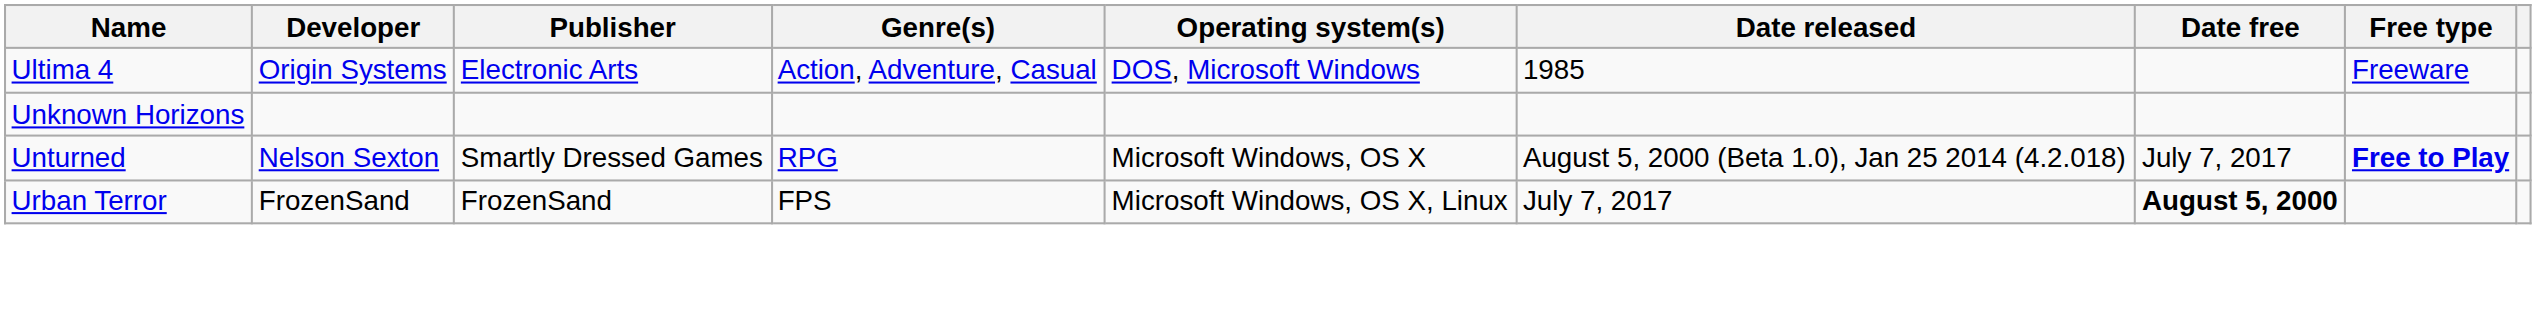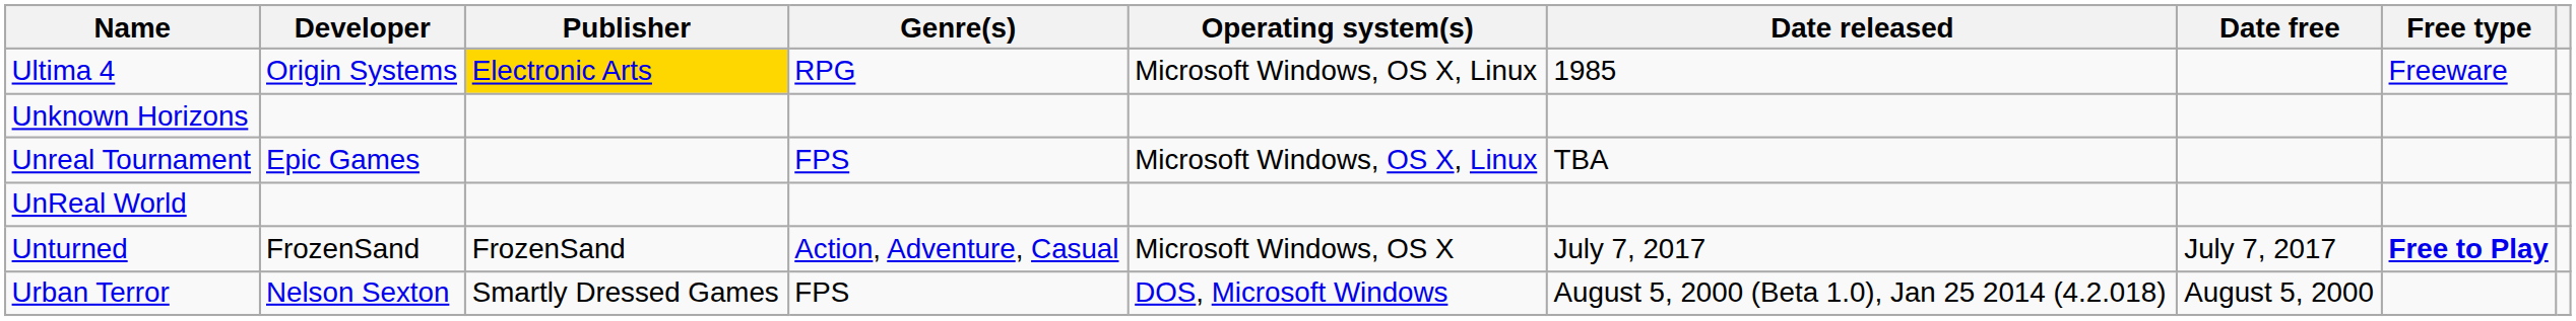 <table class="wikitable sortable" style="font-size:85%; width:98%">
 <tr>
 <th>Name</th>
 <th>Developer</th>
 <th>Publisher</th>
 <th>Genre(s)</th>
 <th>Operating system(s)</th>
 <th>Date released</th>
 <th>Date free</th>
 <th>Free type</th>
 <th></th>
 </tr>
 <tr>
 <td><a href='#'>Ultima 4</a></td>
 <td><a href='#'>Origin Systems</a></td>
-<td><a href='#'>Electronic Arts</a></td>
-<td><a href='#'>Action</a>, <a href='#'>Adventure</a>, <a href='#'>Casual</a></td>
-<td><a href='#'>DOS</a>, <a href='#'>Microsoft Windows</a></td>
+<td style="background: gold;"><a href='#'>Electronic Arts</a></td>
+<td><a href='#'>RPG</a></td>
+<td>Microsoft Windows, OS X, Linux</td>
 <td>1985</td>
 <td></td>
 <td><a href='#'>Freeware</a></td>
 <td></td>
 </tr>
 <tr>
 <td><a href='#'>Unknown Horizons</a></td>
 <td></td>
 <td></td>
 <td></td>
 <td></td>
 <td></td>
 <td></td>
 <td></td>
 <td></td>
 </tr>
 <tr>
+<td><a href='#'>Unreal Tournament</a></td>
+<td><a href='#'>Epic Games</a></td>
+<td></td>
+<td><a href='#'>FPS</a></td>
+<td>Microsoft Windows, <a href='#'>OS X</a>, <a href='#'>Linux</a></td>
+<td>TBA</td>
+<td></td>
+<td></td>
+<td></td>
+</tr>
+<tr>
+<td><a href='#'>UnReal World</a></td>
+<td></td>
+<td></td>
+<td></td>
+<td></td>
+<td></td>
+<td></td>
+<td></td>
+<td></td>
+</tr>
+<tr>
 <td><a href='#'>Unturned</a></td>
-<td><a href='#'>Nelson Sexton</a></td>
-<td>Smartly Dressed Games</td>
-<td><a href='#'>RPG</a></td>
+<td>FrozenSand</td>
+<td>FrozenSand</td>
+<td><a href='#'>Action</a>, <a href='#'>Adventure</a>, <a href='#'>Casual</a></td>
 <td>Microsoft Windows, OS X</td>
-<td>August 5, 2000 (Beta 1.0), Jan 25 2014 (4.2.018)</td>
+<td>July 7, 2017</td>
 <td>July 7, 2017</td>
 <td><strong><a href='#'>Free to Play</a></strong></td>
 <td></td>
 </tr>
 <tr>
 <td><a href='#'>Urban Terror</a></td>
-<td>FrozenSand</td>
-<td>FrozenSand</td>
+<td><a href='#'>Nelson Sexton</a></td>
+<td>Smartly Dressed Games</td>
 <td>FPS</td>
-<td>Microsoft Windows, OS X, Linux</td>
-<td>July 7, 2017</td>
-<td><strong>August 5, 2000</strong></td>
+<td><a href='#'>DOS</a>, <a href='#'>Microsoft Windows</a></td>
+<td>August 5, 2000 (Beta 1.0), Jan 25 2014 (4.2.018)</td>
+<td>August 5, 2000</td>
 <td></td>
 <td></td>
 </tr>
 </table>
